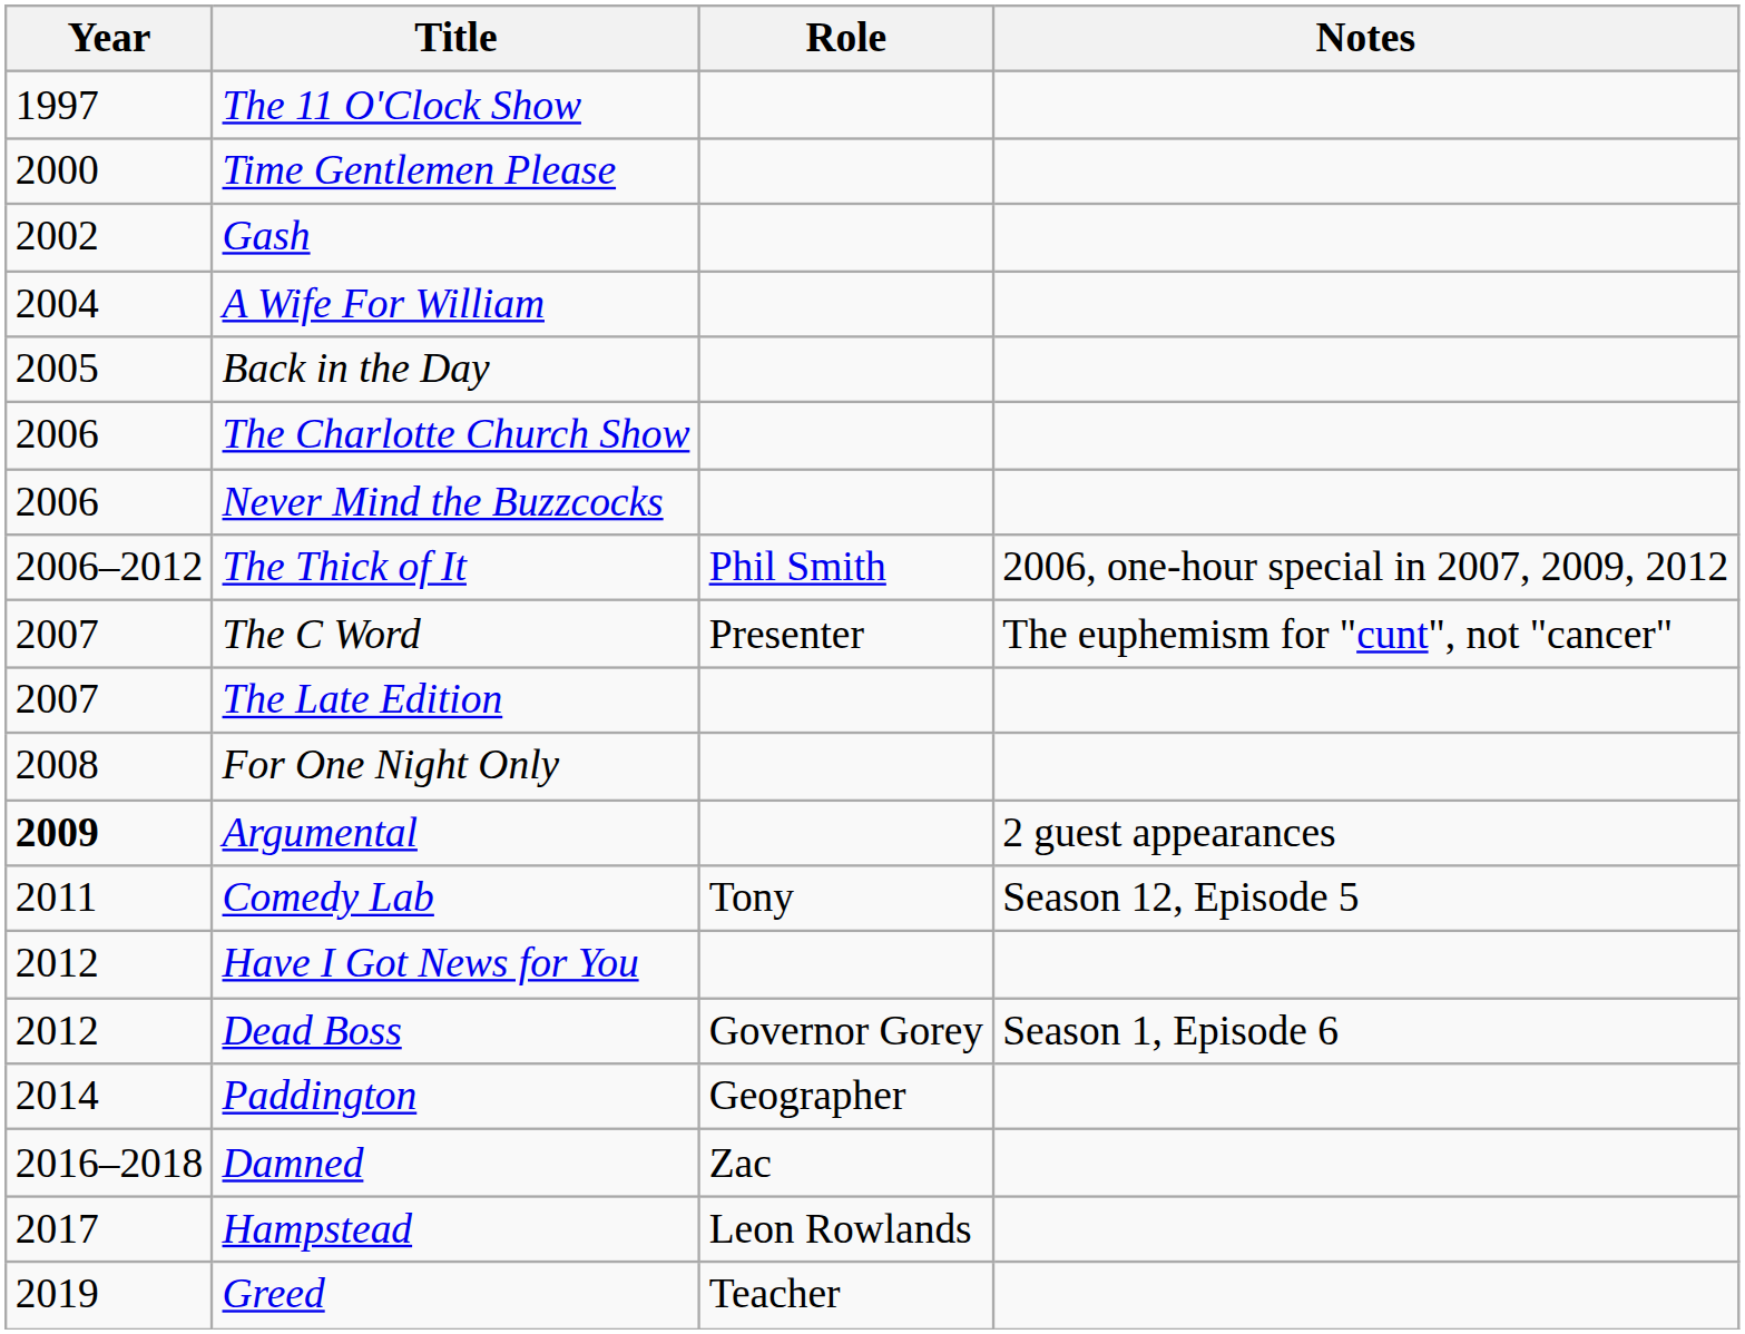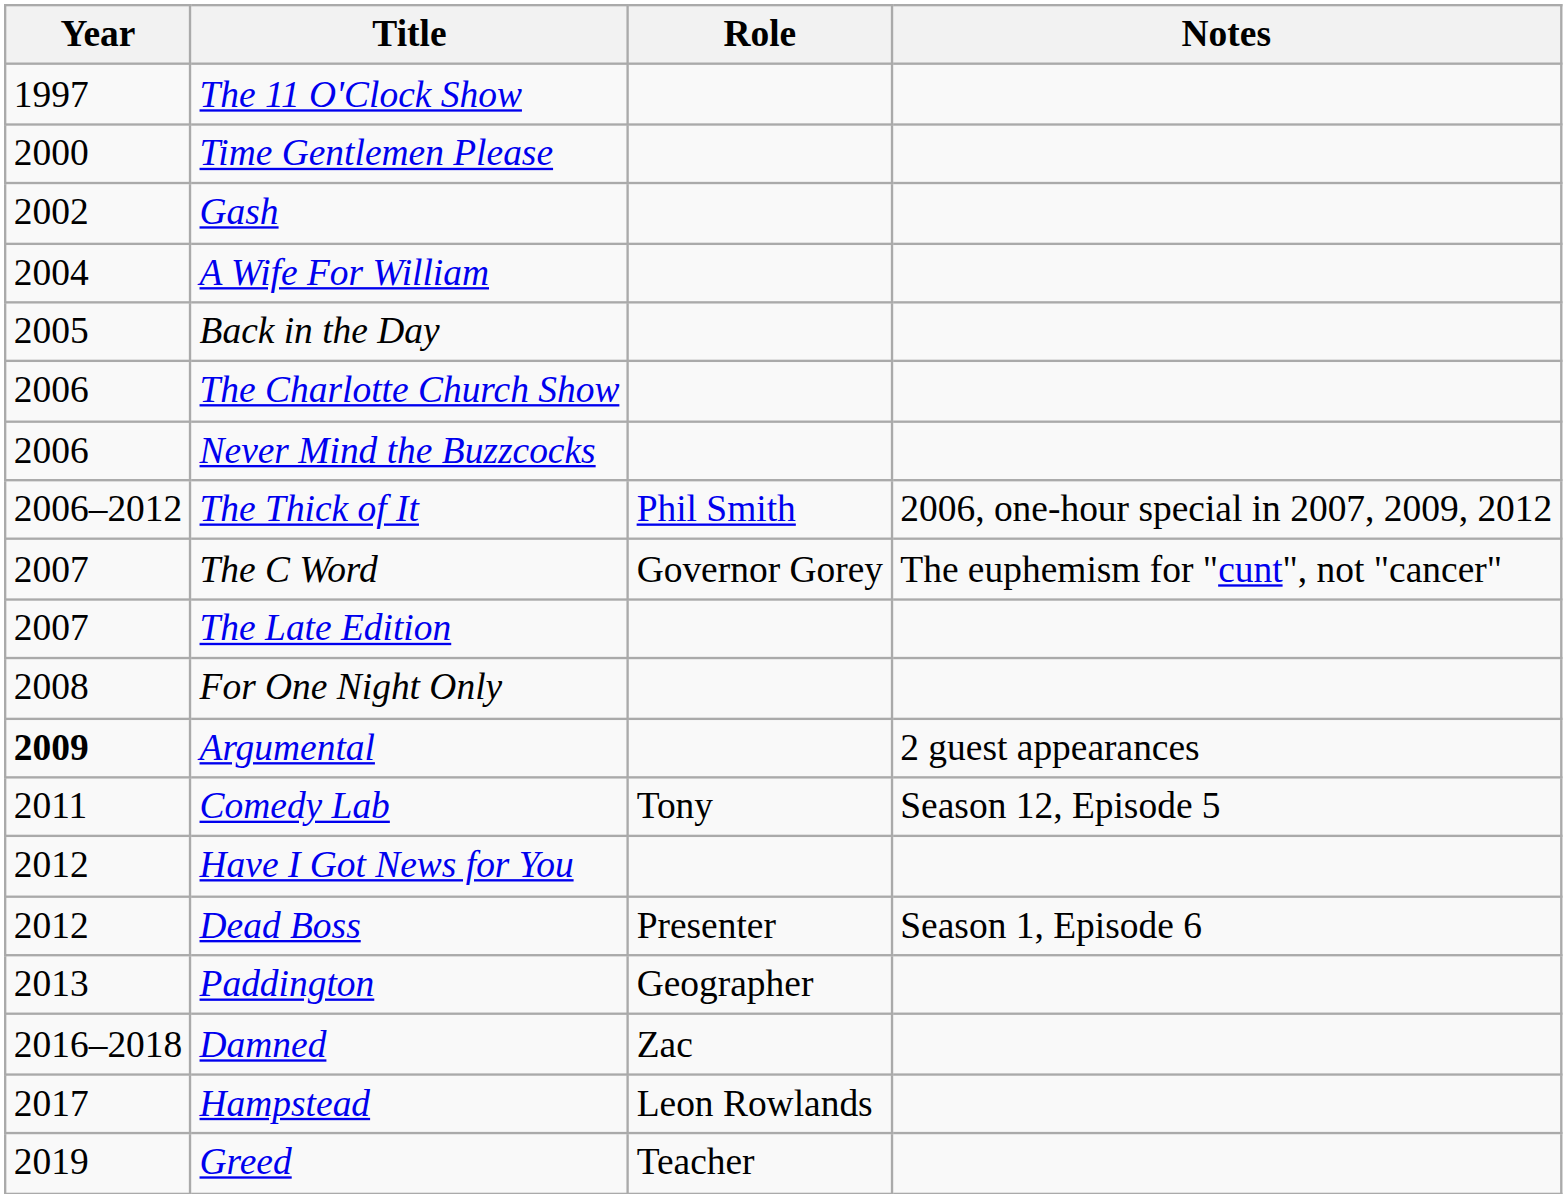 <table class="wikitable sortable">
 <tr>
 <th>Year</th>
 <th>Title</th>
 <th>Role</th>
 <th class="unsortable">Notes</th>
 </tr>
 <tr>
 <td>1997</td>
 <td><em><a href='#'>The 11 O'Clock Show</a></em></td>
 <td></td>
 <td></td>
 </tr>
 <tr>
 <td>2000</td>
 <td><em><a href='#'>Time Gentlemen Please</a></em></td>
 <td></td>
 <td></td>
 </tr>
 <tr>
 <td>2002</td>
 <td><em><a href='#'>Gash</a></em></td>
 <td></td>
 <td></td>
 </tr>
 <tr>
 <td>2004</td>
 <td><em><a href='#'>A Wife For William</a></em></td>
 <td></td>
 <td></td>
 </tr>
 <tr>
 <td>2005</td>
 <td><em>Back in the Day</em></td>
 <td></td>
 <td></td>
 </tr>
 <tr>
 <td>2006</td>
 <td><em><a href='#'>The Charlotte Church Show</a></em></td>
 <td></td>
 <td></td>
 </tr>
 <tr>
 <td>2006</td>
 <td><em><a href='#'>Never Mind the Buzzcocks</a></em></td>
 <td></td>
 <td></td>
 </tr>
 <tr>
 <td>2006–2012</td>
 <td><em><a href='#'>The Thick of It</a></em></td>
 <td><a href='#'>Phil Smith</a></td>
 <td>2006, one-hour special in 2007, 2009, 2012</td>
 </tr>
 <tr>
 <td>2007</td>
 <td><em>The C Word</em></td>
-<td>Presenter</td>
+<td>Governor Gorey</td>
 <td>The euphemism for "<a href='#'>cunt</a>", not "cancer"</td>
 </tr>
 <tr>
 <td>2007</td>
 <td><em><a href='#'>The Late Edition</a></em></td>
 <td></td>
 <td></td>
 </tr>
 <tr>
 <td>2008</td>
 <td><em>For One Night Only</em></td>
 <td></td>
 <td></td>
 </tr>
 <tr>
 <td><strong>2009</strong></td>
 <td><em><a href='#'>Argumental</a></em></td>
 <td></td>
 <td>2 guest appearances</td>
 </tr>
 <tr>
 <td>2011</td>
 <td><em><a href='#'>Comedy Lab</a></em></td>
 <td>Tony</td>
 <td>Season 12, Episode 5</td>
 </tr>
 <tr>
 <td>2012</td>
 <td><em><a href='#'>Have I Got News for You</a></em></td>
 <td></td>
 <td></td>
 </tr>
 <tr>
 <td>2012</td>
 <td><em><a href='#'>Dead Boss</a></em></td>
-<td>Governor Gorey</td>
+<td>Presenter</td>
 <td>Season 1, Episode 6</td>
 </tr>
 <tr>
-<td>2014</td>
+<td>2013</td>
 <td><em><a href='#'>Paddington</a></em></td>
 <td>Geographer</td>
 <td></td>
 </tr>
 <tr>
 <td>2016–2018</td>
 <td><em><a href='#'>Damned</a></em></td>
 <td>Zac</td>
 <td></td>
 </tr>
 <tr>
 <td>2017</td>
 <td><em><a href='#'>Hampstead</a></em></td>
 <td>Leon Rowlands</td>
 <td></td>
 </tr>
 <tr>
 <td>2019</td>
 <td><em><a href='#'>Greed</a></em></td>
 <td>Teacher</td>
 <td></td>
 </tr>
 </table>
